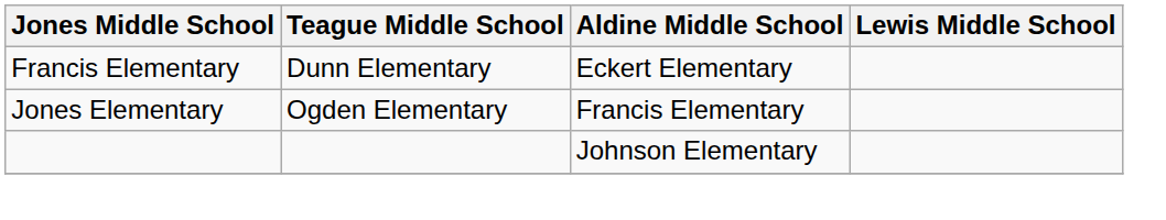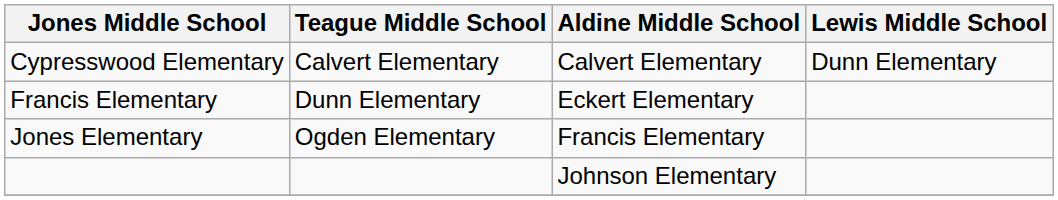 <table class="wikitable">
 <tr>
 <th>Jones Middle School</th>
 <th>Teague Middle School</th>
 <th>Aldine Middle School</th>
 <th>Lewis Middle School</th>
+</tr>
+<tr>
+<td>Cypresswood Elementary</td>
+<td>Calvert Elementary</td>
+<td>Calvert Elementary</td>
+<td>Dunn Elementary</td>
 </tr>
 <tr>
 <td>Francis Elementary</td>
 <td>Dunn Elementary</td>
 <td>Eckert Elementary</td>
 <td></td>
 </tr>
 <tr>
 <td>Jones Elementary</td>
 <td>Ogden Elementary</td>
 <td>Francis Elementary</td>
 <td></td>
 </tr>
 <tr>
 <td></td>
 <td></td>
 <td>Johnson Elementary</td>
 <td></td>
 </tr>
 <tr>
 </tr>
 </table>
